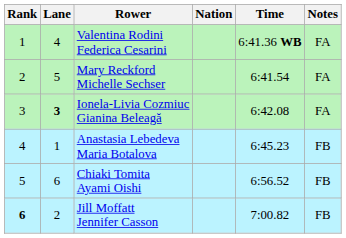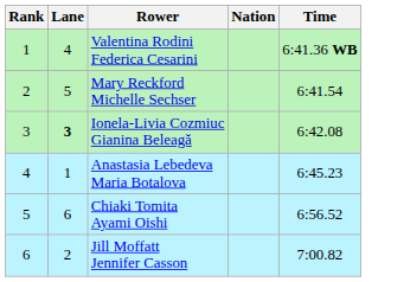 <table class="wikitable sortable" style="text-align:center">
 <tr>
 <th>Rank</th>
 <th>Lane</th>
 <th>Rower</th>
 <th>Nation</th>
 <th>Time</th>
-<th>Notes</th>
 </tr>
 <tr bgcolor=bbf3bb>
 <td>1</td>
 <td>4</td>
 <td align=left><a href='#'>Valentina Rodini</a><br><a href='#'>Federica Cesarini</a></td>
 <td align=left></td>
 <td>6:41.36 <strong>WB</strong></td>
-<td>FA</td>
 </tr>
 <tr bgcolor=bbf3bb>
 <td>2</td>
 <td>5</td>
 <td align=left><a href='#'>Mary Reckford</a><br><a href='#'>Michelle Sechser</a></td>
 <td align=left></td>
 <td>6:41.54</td>
-<td>FA</td>
 </tr>
 <tr bgcolor=bbf3bb>
 <td>3</td>
 <td><strong>3</strong></td>
 <td align="left"><a href='#'>Ionela-Livia Cozmiuc</a><br><a href='#'>Gianina Beleagă</a></td>
 <td align="left"></td>
 <td>6:42.08</td>
-<td>FA</td>
 </tr>
 <tr bgcolor=bbf3ff>
 <td>4</td>
 <td>1</td>
 <td align="left"><a href='#'>Anastasia Lebedeva</a><br><a href='#'>Maria Botalova</a></td>
 <td align="left"></td>
 <td>6:45.23</td>
-<td>FB</td>
 </tr>
 <tr bgcolor=bbf3ff>
 <td>5</td>
 <td>6</td>
 <td align="left"><a href='#'>Chiaki Tomita</a><br><a href='#'>Ayami Oishi</a></td>
 <td align="left"></td>
 <td>6:56.52</td>
-<td>FB</td>
 </tr>
 <tr bgcolor=bbf3ff>
-<td><strong>6</strong></td>
+<td>6</td>
 <td>2</td>
 <td align="left"><a href='#'>Jill Moffatt</a><br><a href='#'>Jennifer Casson</a></td>
 <td align="left"></td>
 <td>7:00.82</td>
-<td>FB</td>
 </tr>
 </table>
